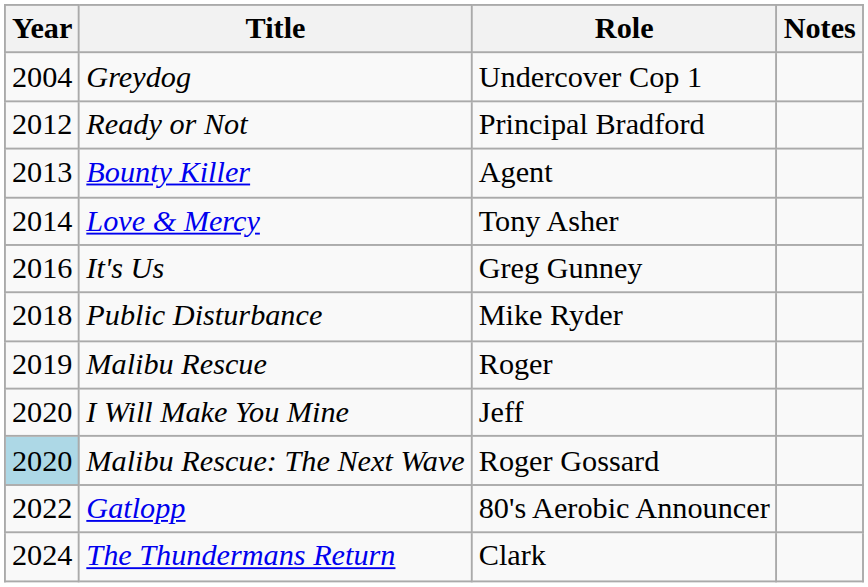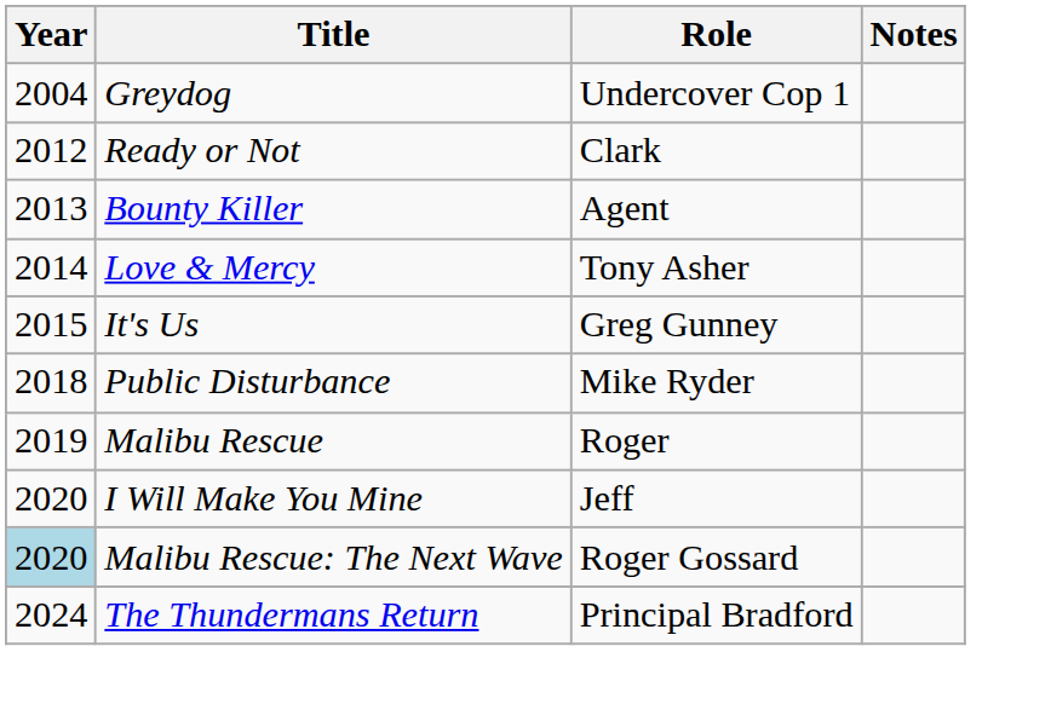 <table class="wikitable sortable">
 <tr>
 <th>Year</th>
 <th>Title</th>
 <th>Role</th>
 <th>Notes</th>
 </tr>
 <tr>
 <td>2004</td>
 <td><em>Greydog</em></td>
 <td>Undercover Cop 1</td>
 <td></td>
 </tr>
 <tr>
 <td>2012</td>
 <td><em>Ready or Not</em></td>
-<td>Principal Bradford</td>
+<td>Clark</td>
 <td></td>
 </tr>
 <tr>
 <td>2013</td>
 <td><em><a href='#'>Bounty Killer</a></em></td>
 <td>Agent</td>
 <td></td>
 </tr>
 <tr>
 <td>2014</td>
 <td><em><a href='#'>Love & Mercy</a></em></td>
 <td>Tony Asher</td>
 <td></td>
 </tr>
 <tr>
-<td>2016</td>
+<td>2015</td>
 <td><em>It's Us</em></td>
 <td>Greg Gunney</td>
 <td></td>
 </tr>
 <tr>
 <td>2018</td>
 <td><em>Public Disturbance</em></td>
 <td>Mike Ryder</td>
 <td></td>
 </tr>
 <tr>
 <td>2019</td>
 <td><em>Malibu Rescue</em></td>
 <td>Roger</td>
 <td></td>
 </tr>
 <tr>
 <td>2020</td>
 <td><em>I Will Make You Mine</em></td>
 <td>Jeff</td>
 <td></td>
 </tr>
 <tr>
 <td style="background: lightblue;">2020</td>
 <td><em>Malibu Rescue: The Next Wave</em></td>
 <td>Roger Gossard</td>
 <td></td>
 </tr>
 <tr>
-<td>2022</td>
-<td><em><a href='#'>Gatlopp</a></em></td>
-<td>80's Aerobic Announcer</td>
-<td></td>
-</tr>
-<tr>
 <td>2024</td>
 <td><em><a href='#'>The Thundermans Return</a></em></td>
-<td>Clark</td>
+<td>Principal Bradford</td>
 <td></td>
 </tr>
 </table>
